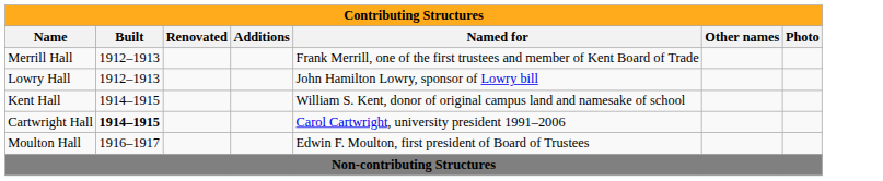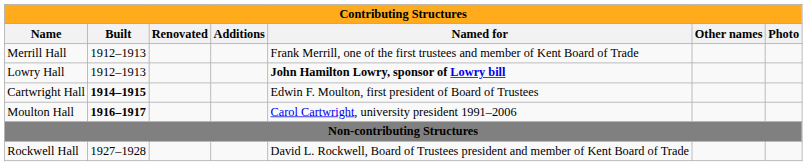 <table class="wikitable">
 <tr>
 <th colspan=7 style="background:#FFAB1B;">Contributing Structures</th>
 </tr>
 <tr>
 <th>Name</th>
 <th>Built</th>
 <th>Renovated</th>
 <th>Additions</th>
 <th>Named for</th>
 <th>Other names</th>
 <th>Photo</th>
 </tr>
 <tr>
 <td>Merrill Hall</td>
 <td>1912–1913</td>
 <td></td>
 <td></td>
 <td>Frank Merrill, one of the first trustees and member of Kent Board of Trade</td>
 <td></td>
 <td></td>
 </tr>
 <tr>
 <td>Lowry Hall</td>
 <td>1912–1913</td>
 <td></td>
 <td></td>
-<td>John Hamilton Lowry, sponsor of <a href='#'>Lowry bill</a></td>
-<td></td>
-<td></td>
-</tr>
-<tr>
-<td>Kent Hall</td>
-<td>1914–1915</td>
-<td></td>
-<td></td>
-<td>William S. Kent, donor of original campus land and namesake of school</td>
+<td><strong>John Hamilton Lowry, sponsor of <a href='#'>Lowry bill</a></strong></td>
 <td></td>
 <td></td>
 </tr>
 <tr>
 <td>Cartwright Hall</td>
 <td><strong>1914–1915</strong></td>
 <td></td>
 <td></td>
-<td><a href='#'>Carol Cartwright</a>, university president 1991–2006</td>
+<td>Edwin F. Moulton, first president of Board of Trustees</td>
 <td></td>
 <td></td>
 </tr>
 <tr>
 <td>Moulton Hall</td>
-<td>1916–1917</td>
+<td><strong>1916–1917</strong></td>
 <td></td>
 <td></td>
-<td>Edwin F. Moulton, first president of Board of Trustees</td>
+<td><a href='#'>Carol Cartwright</a>, university president 1991–2006</td>
 <td></td>
 <td></td>
 </tr>
 <tr>
 <th colspan=7 style="background:#808080;">Non-contributing Structures</th>
 </tr>
+<tr>
+<td>Rockwell Hall</td>
+<td>1927–1928</td>
+<td></td>
+<td></td>
+<td>David L. Rockwell, Board of Trustees president and member of Kent Board of Trade</td>
+<td></td>
+<td></td>
+</tr>
 </table>
